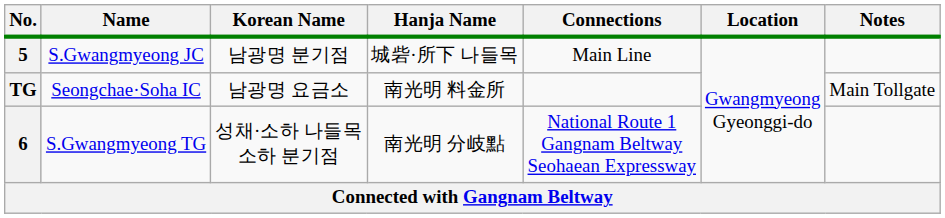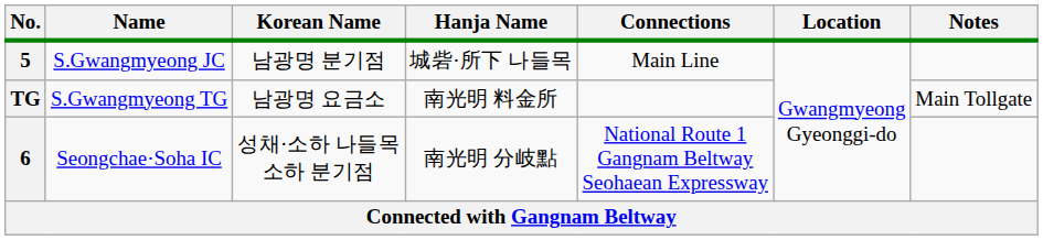 <table class="wikitable" style="font-size: 85%; text-align: center;">
 <tr style="border-bottom:solid 0.25em green;">
 <th>No.</th>
 <th>Name</th>
 <th>Korean Name</th>
 <th>Hanja Name</th>
 <th>Connections</th>
 <th>Location</th>
 <th>Notes</th>
 </tr>
 <tr>
 <th>5</th>
 <td><a href='#'>S.Gwangmyeong JC</a></td>
 <td>남광명 분기점</td>
 <td>城砦·所下 나들목</td>
 <td>Main Line</td>
 <td rowspan="3"><a href='#'>Gwangmyeong</a><br> Gyeonggi-do</td>
 <td></td>
 </tr>
 <tr>
 <th>TG</th>
-<td><a href='#'>Seongchae·Soha IC</a></td>
+<td><a href='#'>S.Gwangmyeong TG</a></td>
 <td>남광명 요금소</td>
 <td>南光明 料金所</td>
 <td></td>
 <td>Main Tollgate</td>
 </tr>
 <tr>
 <th>6</th>
-<td><a href='#'>S.Gwangmyeong TG</a></td>
+<td><a href='#'>Seongchae·Soha IC</a></td>
 <td>성채·소하 나들목<br>소하 분기점</td>
 <td>南光明 分岐點</td>
 <td> <a href='#'>National Route 1</a><br><a href='#'>Gangnam Beltway</a><br> <a href='#'>Seohaean Expressway</a></td>
 <td></td>
 </tr>
 <tr>
 <th colspan="7">Connected with <a href='#'>Gangnam Beltway</a></th>
 </tr>
 </table>
